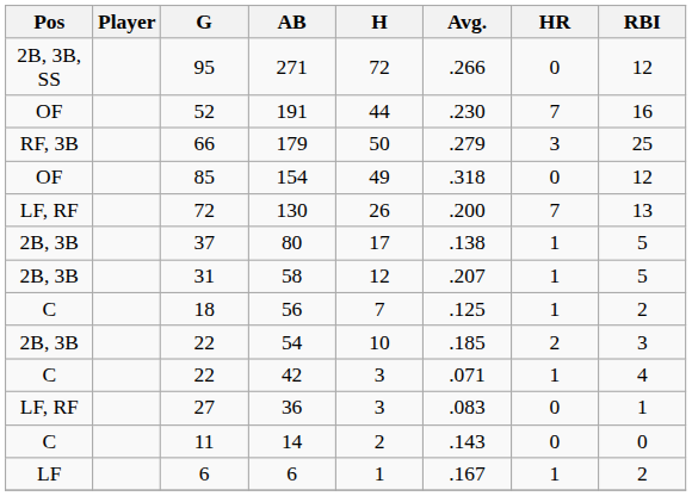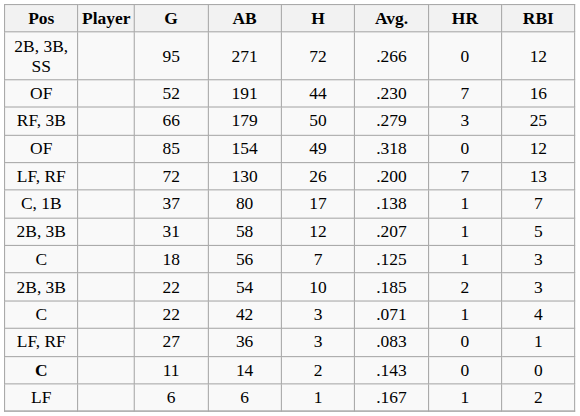 <table class="wikitable sortable">
 <tr>
 <th bgcolor="#DDDDFF" width="60">Pos</th>
 <th bgcolor="#DDDDFF">Player</th>
 <th bgcolor="#DDDDFF" width="60">G</th>
 <th bgcolor="#DDDDFF" width="60">AB</th>
 <th bgcolor="#DDDDFF" width="60">H</th>
 <th bgcolor="#DDDDFF" width="60">Avg.</th>
 <th bgcolor="#DDDDFF" width="60">HR</th>
 <th bgcolor="#DDDDFF" width="60">RBI</th>
 </tr>
 <tr align="center">
 <td>2B, 3B, SS</td>
 <td></td>
 <td>95</td>
 <td>271</td>
 <td>72</td>
 <td>.266</td>
 <td>0</td>
 <td>12</td>
 </tr>
 <tr align=center>
 <td>OF</td>
 <td></td>
 <td>52</td>
 <td>191</td>
 <td>44</td>
 <td>.230</td>
 <td>7</td>
 <td>16</td>
 </tr>
 <tr align="center">
 <td>RF, 3B</td>
 <td></td>
 <td>66</td>
 <td>179</td>
 <td>50</td>
 <td>.279</td>
 <td>3</td>
 <td>25</td>
 </tr>
 <tr align=center>
 <td>OF</td>
 <td></td>
 <td>85</td>
 <td>154</td>
 <td>49</td>
 <td>.318</td>
 <td>0</td>
 <td>12</td>
 </tr>
 <tr align=center>
 <td>LF, RF</td>
 <td></td>
 <td>72</td>
 <td>130</td>
 <td>26</td>
 <td>.200</td>
 <td>7</td>
 <td>13</td>
 </tr>
 <tr align="center">
-<td>2B, 3B</td>
+<td>C, 1B</td>
 <td></td>
 <td>37</td>
 <td>80</td>
 <td>17</td>
 <td>.138</td>
 <td>1</td>
-<td>5</td>
+<td>7</td>
 </tr>
 <tr align=center>
 <td>2B, 3B</td>
 <td></td>
 <td>31</td>
 <td>58</td>
 <td>12</td>
 <td>.207</td>
 <td>1</td>
 <td>5</td>
 </tr>
 <tr align=center>
 <td>C</td>
 <td></td>
 <td>18</td>
 <td>56</td>
 <td>7</td>
 <td>.125</td>
 <td>1</td>
-<td>2</td>
+<td>3</td>
 </tr>
 <tr align=center>
 <td>2B, 3B</td>
 <td></td>
 <td>22</td>
 <td>54</td>
 <td>10</td>
 <td>.185</td>
 <td>2</td>
 <td>3</td>
 </tr>
 <tr align="center">
 <td>C</td>
 <td></td>
 <td>22</td>
 <td>42</td>
 <td>3</td>
 <td>.071</td>
 <td>1</td>
 <td>4</td>
 </tr>
 <tr align=center>
 <td>LF, RF</td>
 <td></td>
 <td>27</td>
 <td>36</td>
 <td>3</td>
 <td>.083</td>
 <td>0</td>
 <td>1</td>
 </tr>
 <tr align=center>
-<td>C</td>
+<td><strong>C</strong></td>
 <td></td>
 <td>11</td>
 <td>14</td>
 <td>2</td>
 <td>.143</td>
 <td>0</td>
 <td>0</td>
 </tr>
 <tr align=center>
 <td>LF</td>
 <td></td>
 <td>6</td>
 <td>6</td>
 <td>1</td>
 <td>.167</td>
 <td>1</td>
 <td>2</td>
 </tr>
 <tr align="center">
 </tr>
 </table>
